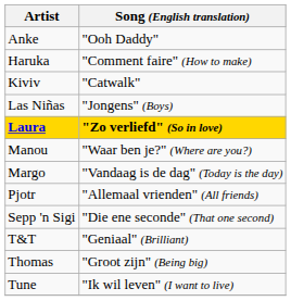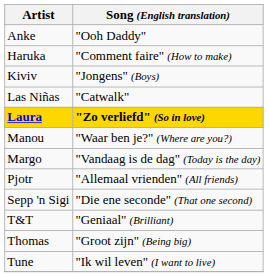 <table class="sortable wikitable" style="margin: 1em auto 1em auto">
 <tr bgcolor="#CCCCCC">
 <th align="left">Artist</th>
 <th>Song <small><em>(English translation)</em></small></th>
 </tr>
 <tr>
 <td align="left">Anke</td>
 <td align="left">"Ooh Daddy"</td>
 </tr>
 <tr>
 <td>Haruka</td>
 <td align="left">"Comment faire" <small><em>(How to make)</em></small></td>
 </tr>
 <tr>
 <td>Kiviv</td>
-<td>"Catwalk"</td>
+<td>"Jongens" <small><em>(Boys)</em></small></td>
 </tr>
 <tr>
 <td>Las Niñas</td>
-<td>"Jongens" <small><em>(Boys)</em></small></td>
+<td>"Catwalk"</td>
 </tr>
 <tr style="background-color:gold; font-weight:bold;">
 <td align="left"><a href='#'>Laura</a></td>
 <td align="left">"Zo verliefd" <small><em>(So in love)</em></small></td>
 </tr>
 <tr>
 <td align="left">Manou</td>
 <td>"Waar ben je?" <small><em>(Where are you?)</em></small></td>
 </tr>
 <tr>
 <td>Margo</td>
 <td>"Vandaag is de dag" <small><em>(Today is the day)</em></small></td>
 </tr>
 <tr>
 <td>Pjotr</td>
 <td>"Allemaal vrienden" <small><em>(All friends)</em></small></td>
 </tr>
 <tr>
 <td align="left">Sepp 'n Sigi</td>
 <td align="left">"Die ene seconde" <small><em>(That one second)</em></small></td>
 </tr>
 <tr>
 <td>T&T</td>
 <td>"Geniaal" <small><em>(Brilliant)</em></small></td>
 </tr>
 <tr>
 <td align="left">Thomas</td>
 <td align="left">"Groot zijn" <small><em>(Being big)</em></small></td>
 </tr>
 <tr>
 <td>Tune</td>
 <td>"Ik wil leven" <small><em>(I want to live)</em></small></td>
 </tr>
 <tr>
 </tr>
 </table>
